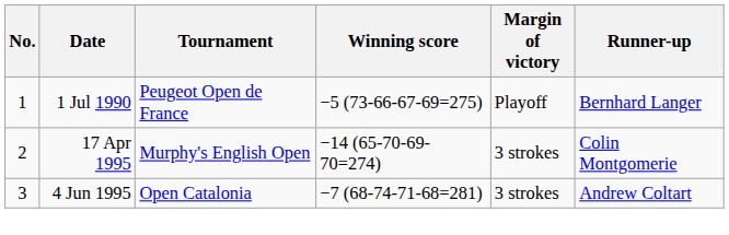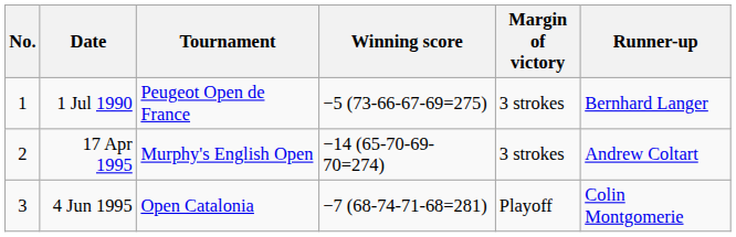 <table class="wikitable" style="font-size:95%;">
 <tr>
 <th>No.</th>
 <th>Date</th>
 <th>Tournament</th>
 <th>Winning score</th>
 <th>Margin of<br>victory</th>
 <th>Runner-up</th>
 </tr>
 <tr>
 <td align=center>1</td>
 <td align=right>1 Jul <a href='#'>1990</a></td>
 <td><a href='#'>Peugeot Open de France</a></td>
 <td>−5 (73-66-67-69=275)</td>
-<td>Playoff</td>
+<td>3 strokes</td>
 <td> <a href='#'>Bernhard Langer</a></td>
 </tr>
 <tr>
 <td align=center>2</td>
 <td align=right>17 Apr <a href='#'>1995</a></td>
 <td><a href='#'>Murphy's English Open</a></td>
 <td>−14 (65-70-69-70=274)</td>
 <td>3 strokes</td>
-<td> <a href='#'>Colin Montgomerie</a></td>
+<td> <a href='#'>Andrew Coltart</a></td>
 </tr>
 <tr>
 <td align=center>3</td>
 <td align=right>4 Jun 1995</td>
 <td><a href='#'>Open Catalonia</a></td>
 <td>−7 (68-74-71-68=281)</td>
-<td>3 strokes</td>
-<td> <a href='#'>Andrew Coltart</a></td>
+<td>Playoff</td>
+<td> <a href='#'>Colin Montgomerie</a></td>
 </tr>
 </table>
